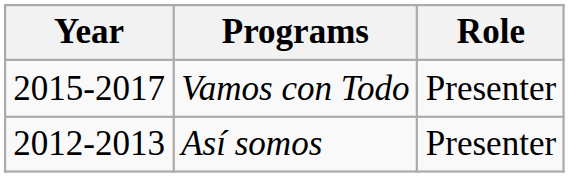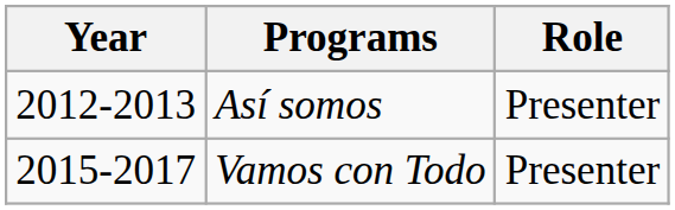 <table class="wikitable">
 <tr>
 <th>Year</th>
 <th>Programs</th>
 <th>Role</th>
 </tr>
 <tr>
+<td>2012-2013</td>
+<td><em>Así somos</em></td>
+<td>Presenter</td>
+</tr>
+<tr>
 <td>2015-2017</td>
 <td><em>Vamos con Todo</em></td>
 <td>Presenter</td>
 </tr>
-<tr>
-<td>2012-2013</td>
-<td><em>Así somos</em></td>
-<td>Presenter</td>
-</tr>
 </table>
